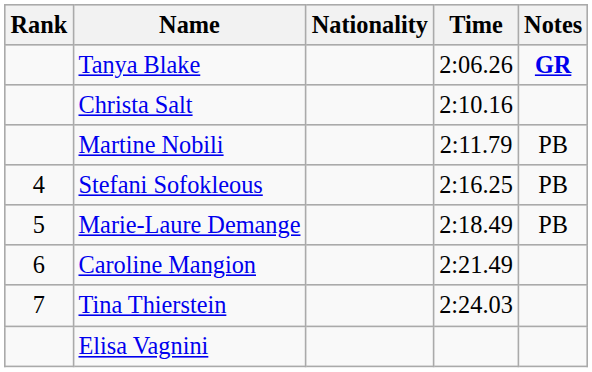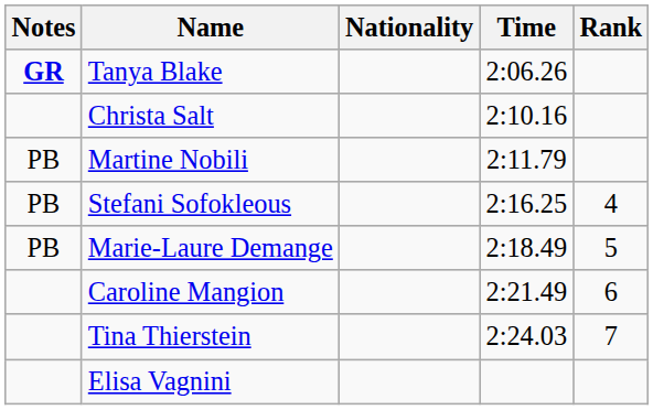 <table class="wikitable sortable" style="text-align:center; font-size:95%">
 <tr>
-<th>Rank</th>
+<th>Notes</th>
 <th>Name</th>
 <th>Nationality</th>
 <th>Time</th>
-<th>Notes</th>
+<th>Rank</th>
 </tr>
 <tr>
-<td></td>
+<td><strong><a href='#'>GR</a></strong></td>
 <td align=left><a href='#'>Tanya Blake</a></td>
 <td align=left></td>
 <td>2:06.26</td>
-<td><strong><a href='#'>GR</a></strong></td>
+<td></td>
 </tr>
 <tr>
 <td></td>
 <td align=left><a href='#'>Christa Salt</a></td>
 <td align=left></td>
 <td>2:10.16</td>
 <td></td>
 </tr>
 <tr>
-<td></td>
+<td>PB</td>
 <td align=left><a href='#'>Martine Nobili</a></td>
 <td align=left></td>
 <td>2:11.79</td>
-<td>PB</td>
+<td></td>
 </tr>
 <tr>
-<td>4</td>
+<td>PB</td>
 <td align=left><a href='#'>Stefani Sofokleous</a></td>
 <td align=left></td>
 <td>2:16.25</td>
-<td>PB</td>
+<td>4</td>
 </tr>
 <tr>
-<td>5</td>
+<td>PB</td>
 <td align=left><a href='#'>Marie-Laure Demange</a></td>
 <td align=left></td>
 <td>2:18.49</td>
-<td>PB</td>
+<td>5</td>
 </tr>
 <tr>
-<td>6</td>
+<td></td>
 <td align=left><a href='#'>Caroline Mangion</a></td>
 <td align=left></td>
 <td>2:21.49</td>
-<td></td>
+<td>6</td>
 </tr>
 <tr>
-<td>7</td>
+<td></td>
 <td align=left><a href='#'>Tina Thierstein</a></td>
 <td align=left></td>
 <td>2:24.03</td>
-<td></td>
+<td>7</td>
 </tr>
 <tr>
 <td></td>
 <td align=left><a href='#'>Elisa Vagnini</a></td>
 <td align=left></td>
 <td></td>
 <td></td>
 </tr>
 </table>
